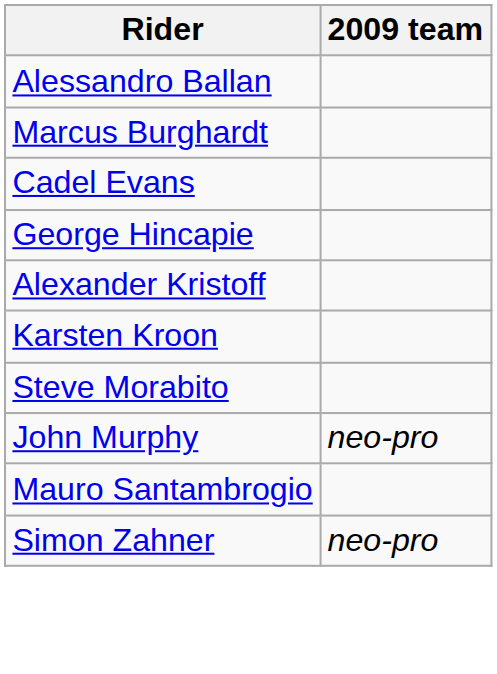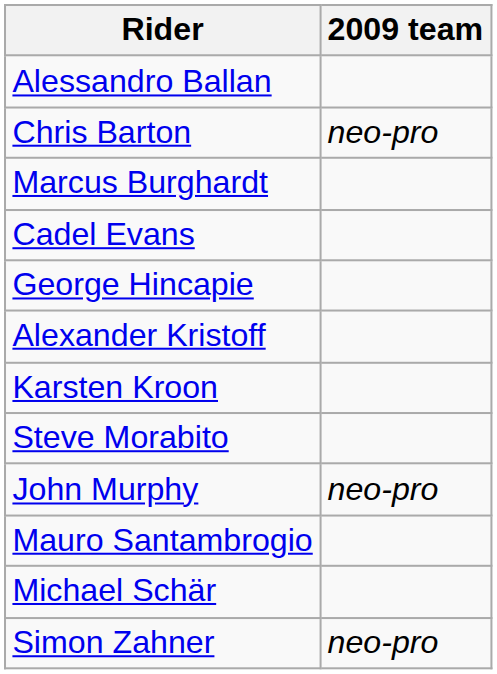 <table class="wikitable">
 <tr>
 <th>Rider</th>
 <th>2009 team</th>
 </tr>
 <tr>
 <td><a href='#'>Alessandro Ballan</a></td>
 <td></td>
+</tr>
+<tr>
+<td><a href='#'>Chris Barton</a></td>
+<td><em>neo-pro</em></td>
 </tr>
 <tr>
 <td><a href='#'>Marcus Burghardt</a></td>
 <td></td>
 </tr>
 <tr>
 <td><a href='#'>Cadel Evans</a></td>
 <td></td>
 </tr>
 <tr>
 <td><a href='#'>George Hincapie</a></td>
 <td></td>
 </tr>
 <tr>
 <td><a href='#'>Alexander Kristoff</a></td>
 <td></td>
 </tr>
 <tr>
 <td><a href='#'>Karsten Kroon</a></td>
 <td></td>
 </tr>
 <tr>
 <td><a href='#'>Steve Morabito</a></td>
 <td></td>
 </tr>
 <tr>
 <td><a href='#'>John Murphy</a></td>
 <td><em>neo-pro</em></td>
 </tr>
 <tr>
 <td><a href='#'>Mauro Santambrogio</a></td>
 <td></td>
 </tr>
 <tr>
+<td><a href='#'>Michael Schär</a></td>
+<td></td>
+</tr>
+<tr>
 <td><a href='#'>Simon Zahner</a></td>
 <td><em>neo-pro</em></td>
 </tr>
 </table>
